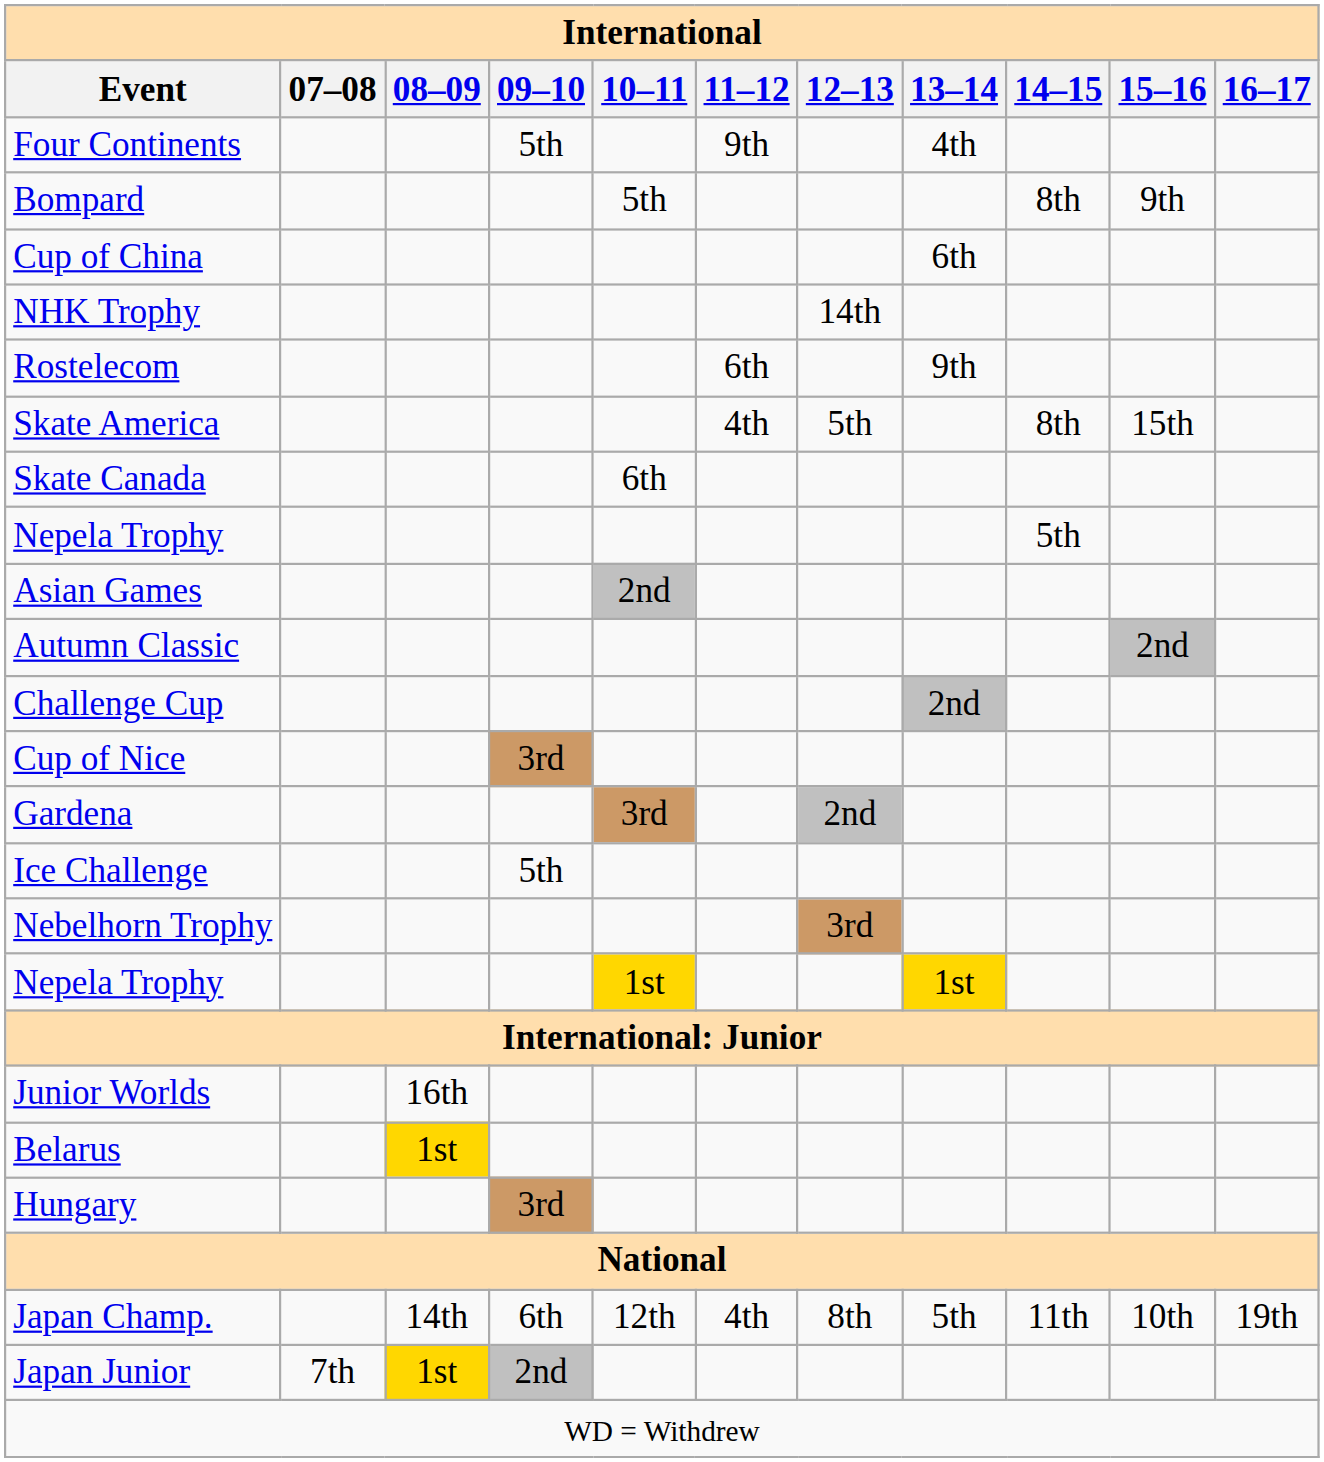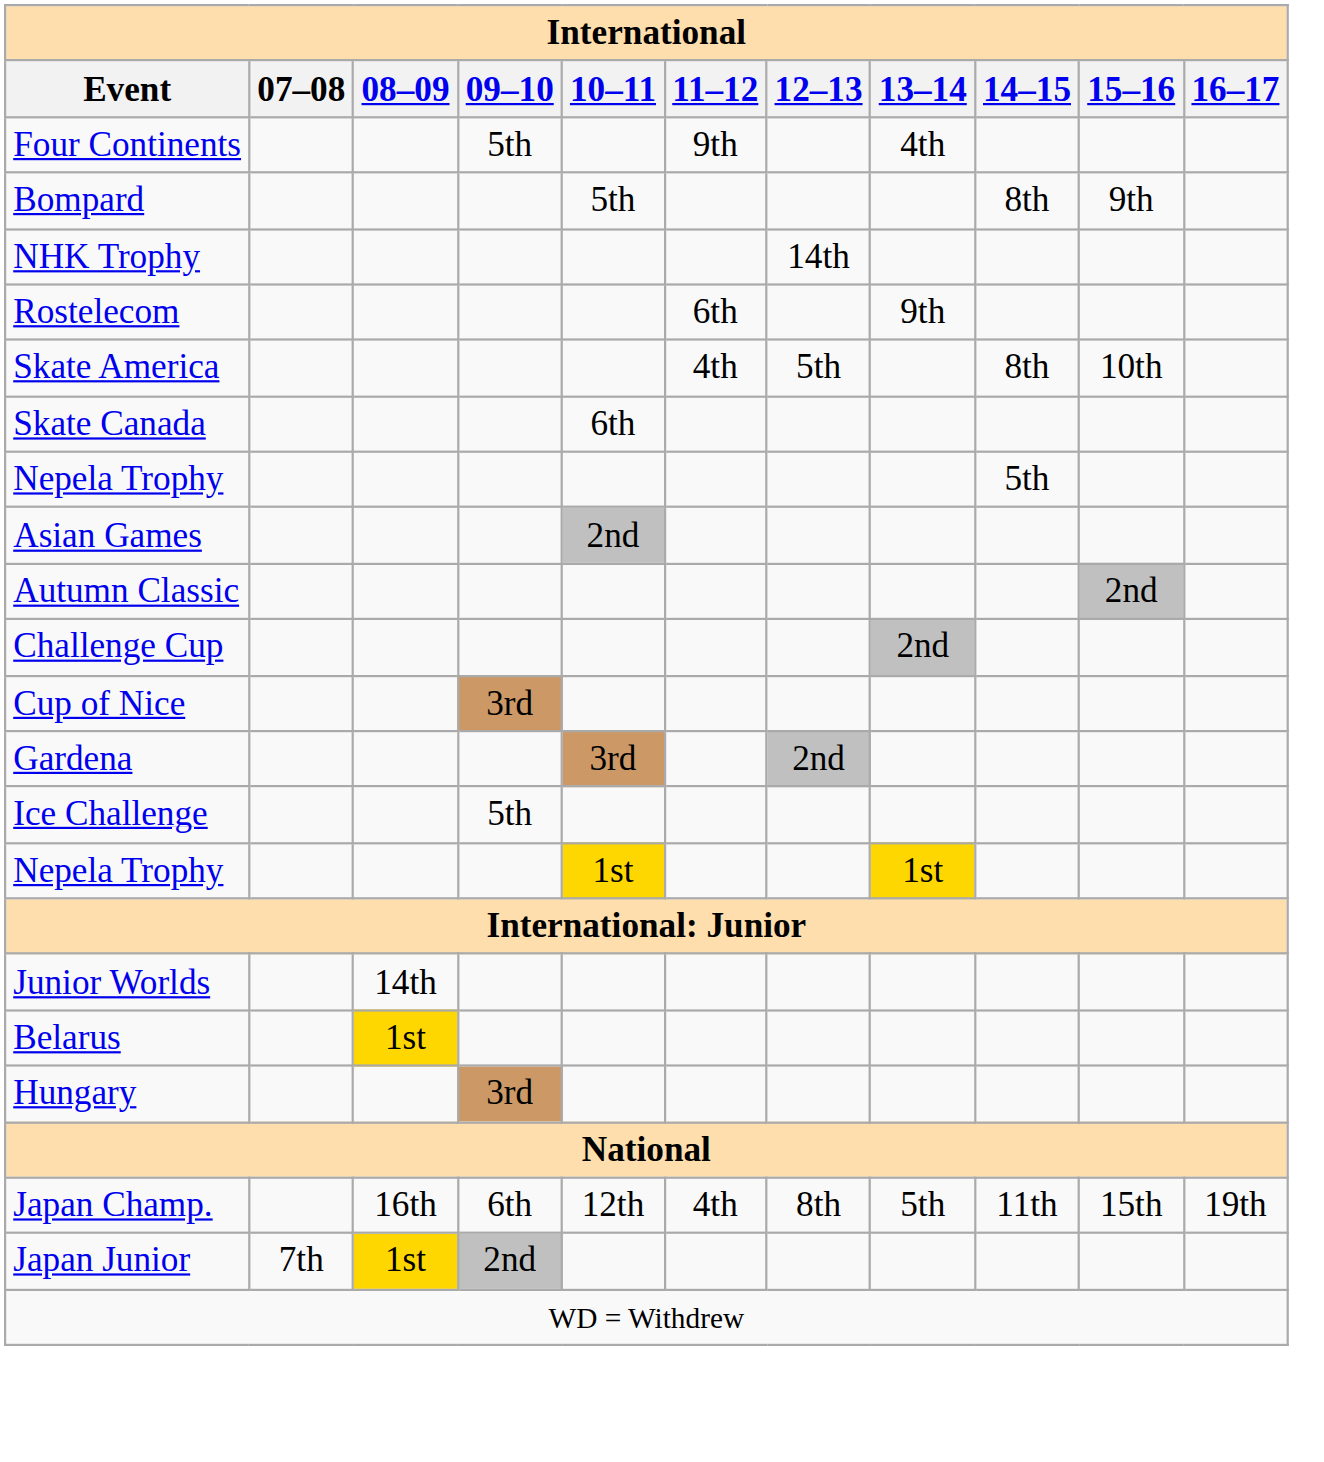 <table class="wikitable" style="text-align:center">
 <tr>
 <th style="background-color: #ffdead; " colspan=11 align=center>International</th>
 </tr>
 <tr>
 <th>Event</th>
 <th>07–08</th>
 <th><a href='#'>08–09</a></th>
 <th><a href='#'>09–10</a></th>
 <th><a href='#'>10–11</a></th>
 <th><a href='#'>11–12</a></th>
 <th><a href='#'>12–13</a></th>
 <th><a href='#'>13–14</a></th>
 <th><a href='#'>14–15</a></th>
 <th><a href='#'>15–16</a></th>
 <th><a href='#'>16–17</a></th>
 </tr>
 <tr>
 <td align=left><a href='#'>Four Continents</a></td>
 <td></td>
 <td></td>
 <td>5th</td>
 <td></td>
 <td>9th</td>
 <td></td>
 <td>4th</td>
 <td></td>
 <td></td>
 <td></td>
 </tr>
 <tr>
 <td align=left> <a href='#'>Bompard</a></td>
 <td></td>
 <td></td>
 <td></td>
 <td>5th</td>
 <td></td>
 <td></td>
 <td></td>
 <td>8th</td>
 <td>9th</td>
 <td></td>
 </tr>
 <tr>
-<td align=left> <a href='#'>Cup of China</a></td>
-<td></td>
-<td></td>
-<td></td>
-<td></td>
-<td></td>
-<td></td>
-<td>6th</td>
-<td></td>
-<td></td>
-<td></td>
-</tr>
-<tr>
 <td align=left> <a href='#'>NHK Trophy</a></td>
 <td></td>
 <td></td>
 <td></td>
 <td></td>
 <td></td>
 <td>14th</td>
 <td></td>
 <td></td>
 <td></td>
 <td></td>
 </tr>
 <tr>
 <td align=left> <a href='#'>Rostelecom</a></td>
 <td></td>
 <td></td>
 <td></td>
 <td></td>
 <td>6th</td>
 <td></td>
 <td>9th</td>
 <td></td>
 <td></td>
 <td></td>
 </tr>
 <tr>
 <td align=left> <a href='#'>Skate America</a></td>
 <td></td>
 <td></td>
 <td></td>
 <td></td>
 <td>4th</td>
 <td>5th</td>
 <td></td>
 <td>8th</td>
-<td>15th</td>
+<td>10th</td>
 <td></td>
 </tr>
 <tr>
 <td align=left> <a href='#'>Skate Canada</a></td>
 <td></td>
 <td></td>
 <td></td>
 <td>6th</td>
 <td></td>
 <td></td>
 <td></td>
 <td></td>
 <td></td>
 <td></td>
 </tr>
 <tr>
 <td align=left> <a href='#'>Nepela Trophy</a></td>
 <td></td>
 <td></td>
 <td></td>
 <td></td>
 <td></td>
 <td></td>
 <td></td>
 <td>5th</td>
 <td></td>
 <td></td>
 </tr>
 <tr>
 <td align=left><a href='#'>Asian Games</a></td>
 <td></td>
 <td></td>
 <td></td>
 <td bgcolor=silver>2nd</td>
 <td></td>
 <td></td>
 <td></td>
 <td></td>
 <td></td>
 <td></td>
 </tr>
 <tr>
 <td align=left><a href='#'>Autumn Classic</a></td>
 <td></td>
 <td></td>
 <td></td>
 <td></td>
 <td></td>
 <td></td>
 <td></td>
 <td></td>
 <td bgcolor=silver>2nd</td>
 <td></td>
 </tr>
 <tr>
 <td align=left><a href='#'>Challenge Cup</a></td>
 <td></td>
 <td></td>
 <td></td>
 <td></td>
 <td></td>
 <td></td>
 <td bgcolor=silver>2nd</td>
 <td></td>
 <td></td>
 <td></td>
 </tr>
 <tr>
 <td align=left><a href='#'>Cup of Nice</a></td>
 <td></td>
 <td></td>
 <td bgcolor=cc9966>3rd</td>
 <td></td>
 <td></td>
 <td></td>
 <td></td>
 <td></td>
 <td></td>
 <td></td>
 </tr>
 <tr>
 <td align=left><a href='#'>Gardena</a></td>
 <td></td>
 <td></td>
 <td></td>
 <td bgcolor=cc9966>3rd</td>
 <td></td>
 <td bgcolor=silver>2nd</td>
 <td></td>
 <td></td>
 <td></td>
 <td></td>
 </tr>
 <tr>
 <td align=left><a href='#'>Ice Challenge</a></td>
 <td></td>
 <td></td>
 <td>5th</td>
 <td></td>
 <td></td>
 <td></td>
 <td></td>
 <td></td>
 <td></td>
 <td></td>
 </tr>
 <tr>
-<td align=left><a href='#'>Nebelhorn Trophy</a></td>
-<td></td>
-<td></td>
-<td></td>
-<td></td>
-<td></td>
-<td bgcolor=cc9966>3rd</td>
-<td></td>
-<td></td>
-<td></td>
-<td></td>
-</tr>
-<tr>
 <td align=left><a href='#'>Nepela Trophy</a></td>
 <td></td>
 <td></td>
 <td></td>
 <td bgcolor=gold>1st</td>
 <td></td>
 <td></td>
 <td bgcolor=gold>1st</td>
 <td></td>
 <td></td>
 <td></td>
 </tr>
 <tr>
 <th style="background-color: #ffdead; " colspan=11 align=center>International: Junior</th>
 </tr>
 <tr>
 <td align=left><a href='#'>Junior Worlds</a></td>
 <td></td>
-<td>16th</td>
+<td>14th</td>
 <td></td>
 <td></td>
 <td></td>
 <td></td>
 <td></td>
 <td></td>
 <td></td>
 <td></td>
 </tr>
 <tr>
 <td align=left> <a href='#'>Belarus</a></td>
 <td></td>
 <td bgcolor=gold>1st</td>
 <td></td>
 <td></td>
 <td></td>
 <td></td>
 <td></td>
 <td></td>
 <td></td>
 <td></td>
 </tr>
 <tr>
 <td align=left> <a href='#'>Hungary</a></td>
 <td></td>
 <td></td>
 <td bgcolor=cc9966>3rd</td>
 <td></td>
 <td></td>
 <td></td>
 <td></td>
 <td></td>
 <td></td>
 <td></td>
 </tr>
 <tr>
 <th style="background-color: #ffdead; " colspan=11 align=center>National</th>
 </tr>
 <tr>
 <td align=left><a href='#'>Japan Champ.</a></td>
 <td></td>
-<td>14th</td>
+<td>16th</td>
 <td>6th</td>
 <td>12th</td>
 <td>4th</td>
 <td>8th</td>
 <td>5th</td>
 <td>11th</td>
-<td>10th</td>
+<td>15th</td>
 <td>19th</td>
 </tr>
 <tr>
 <td align=left><a href='#'>Japan Junior</a></td>
 <td>7th</td>
 <td bgcolor=gold>1st</td>
 <td bgcolor=silver>2nd</td>
 <td></td>
 <td></td>
 <td></td>
 <td></td>
 <td></td>
 <td></td>
 <td></td>
 </tr>
 <tr>
 <td colspan=11 align=center><small> WD = Withdrew </small></td>
 </tr>
 </table>
